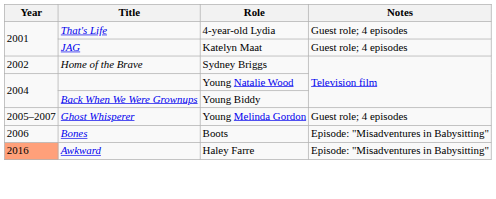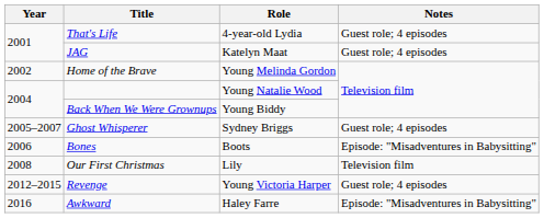 <table class="wikitable sortable">
 <tr>
 <th>Year</th>
 <th>Title</th>
 <th>Role</th>
 <th class="unsortable">Notes</th>
 </tr>
 <tr>
 <td rowspan="2">2001</td>
 <td><em><a href='#'>That's Life</a></em></td>
 <td>4-year-old Lydia</td>
 <td>Guest role; 4 episodes</td>
 </tr>
 <tr>
 <td><em><a href='#'>JAG</a></em></td>
 <td>Katelyn Maat</td>
 <td>Guest role; 4 episodes</td>
 </tr>
 <tr>
 <td>2002</td>
 <td><em>Home of the Brave</em></td>
-<td>Sydney Briggs</td>
+<td>Young <a href='#'>Melinda Gordon</a></td>
 <td rowspan="3"><a href='#'>Television film</a></td>
 </tr>
 <tr>
 <td rowspan="2">2004</td>
 <td><em></em></td>
 <td>Young <a href='#'>Natalie Wood</a></td>
 </tr>
 <tr>
 <td><em><a href='#'>Back When We Were Grownups</a></em></td>
 <td>Young Biddy</td>
 </tr>
 <tr>
 <td>2005–2007</td>
 <td><em><a href='#'>Ghost Whisperer</a></em></td>
-<td>Young <a href='#'>Melinda Gordon</a></td>
+<td>Sydney Briggs</td>
 <td>Guest role; 4 episodes</td>
 </tr>
 <tr>
 <td>2006</td>
 <td><em><a href='#'>Bones</a></em></td>
 <td>Boots</td>
 <td>Episode: "Misadventures in Babysitting"</td>
 </tr>
 <tr>
-<td style="background: lightsalmon;">2016</td>
+<td>2008</td>
+<td><em>Our First Christmas</em></td>
+<td>Lily</td>
+<td>Television film</td>
+</tr>
+<tr>
+<td>2012–2015</td>
+<td><em><a href='#'>Revenge</a></em></td>
+<td>Young <a href='#'>Victoria Harper</a></td>
+<td>Guest role; 4 episodes</td>
+</tr>
+<tr>
+<td>2016</td>
 <td><em><a href='#'>Awkward</a></em></td>
 <td>Haley Farre</td>
 <td>Episode: "Misadventures in Babysitting"</td>
 </tr>
 </table>
